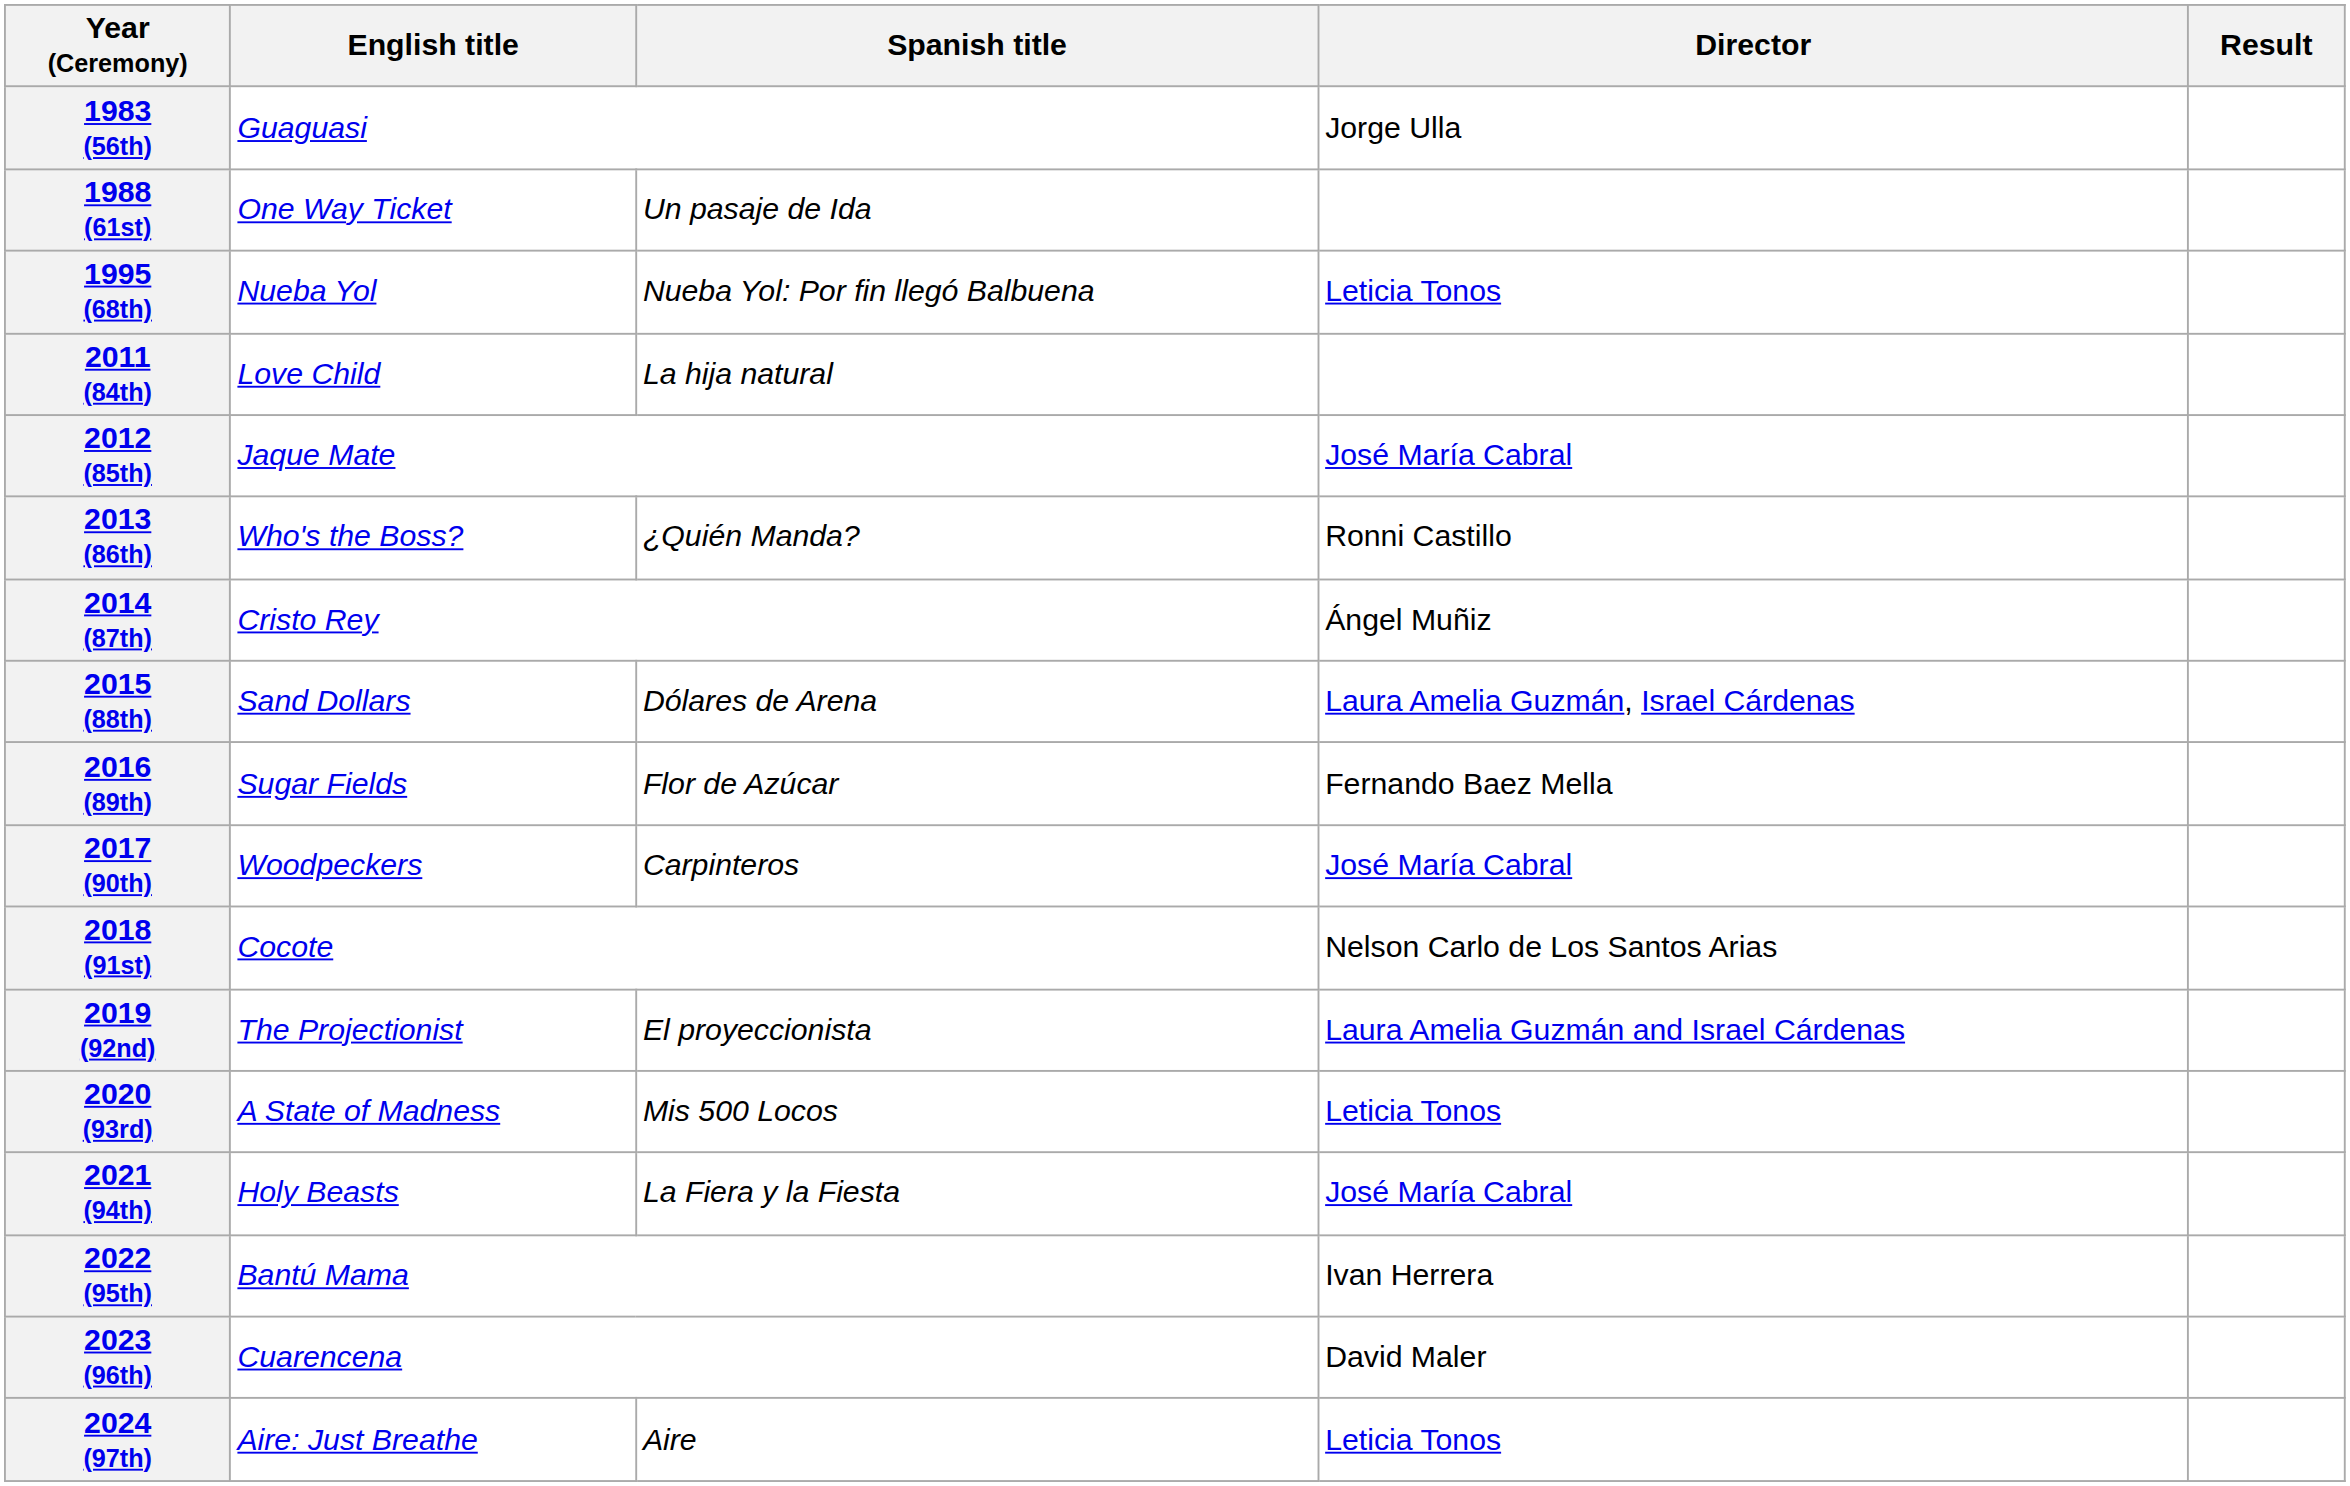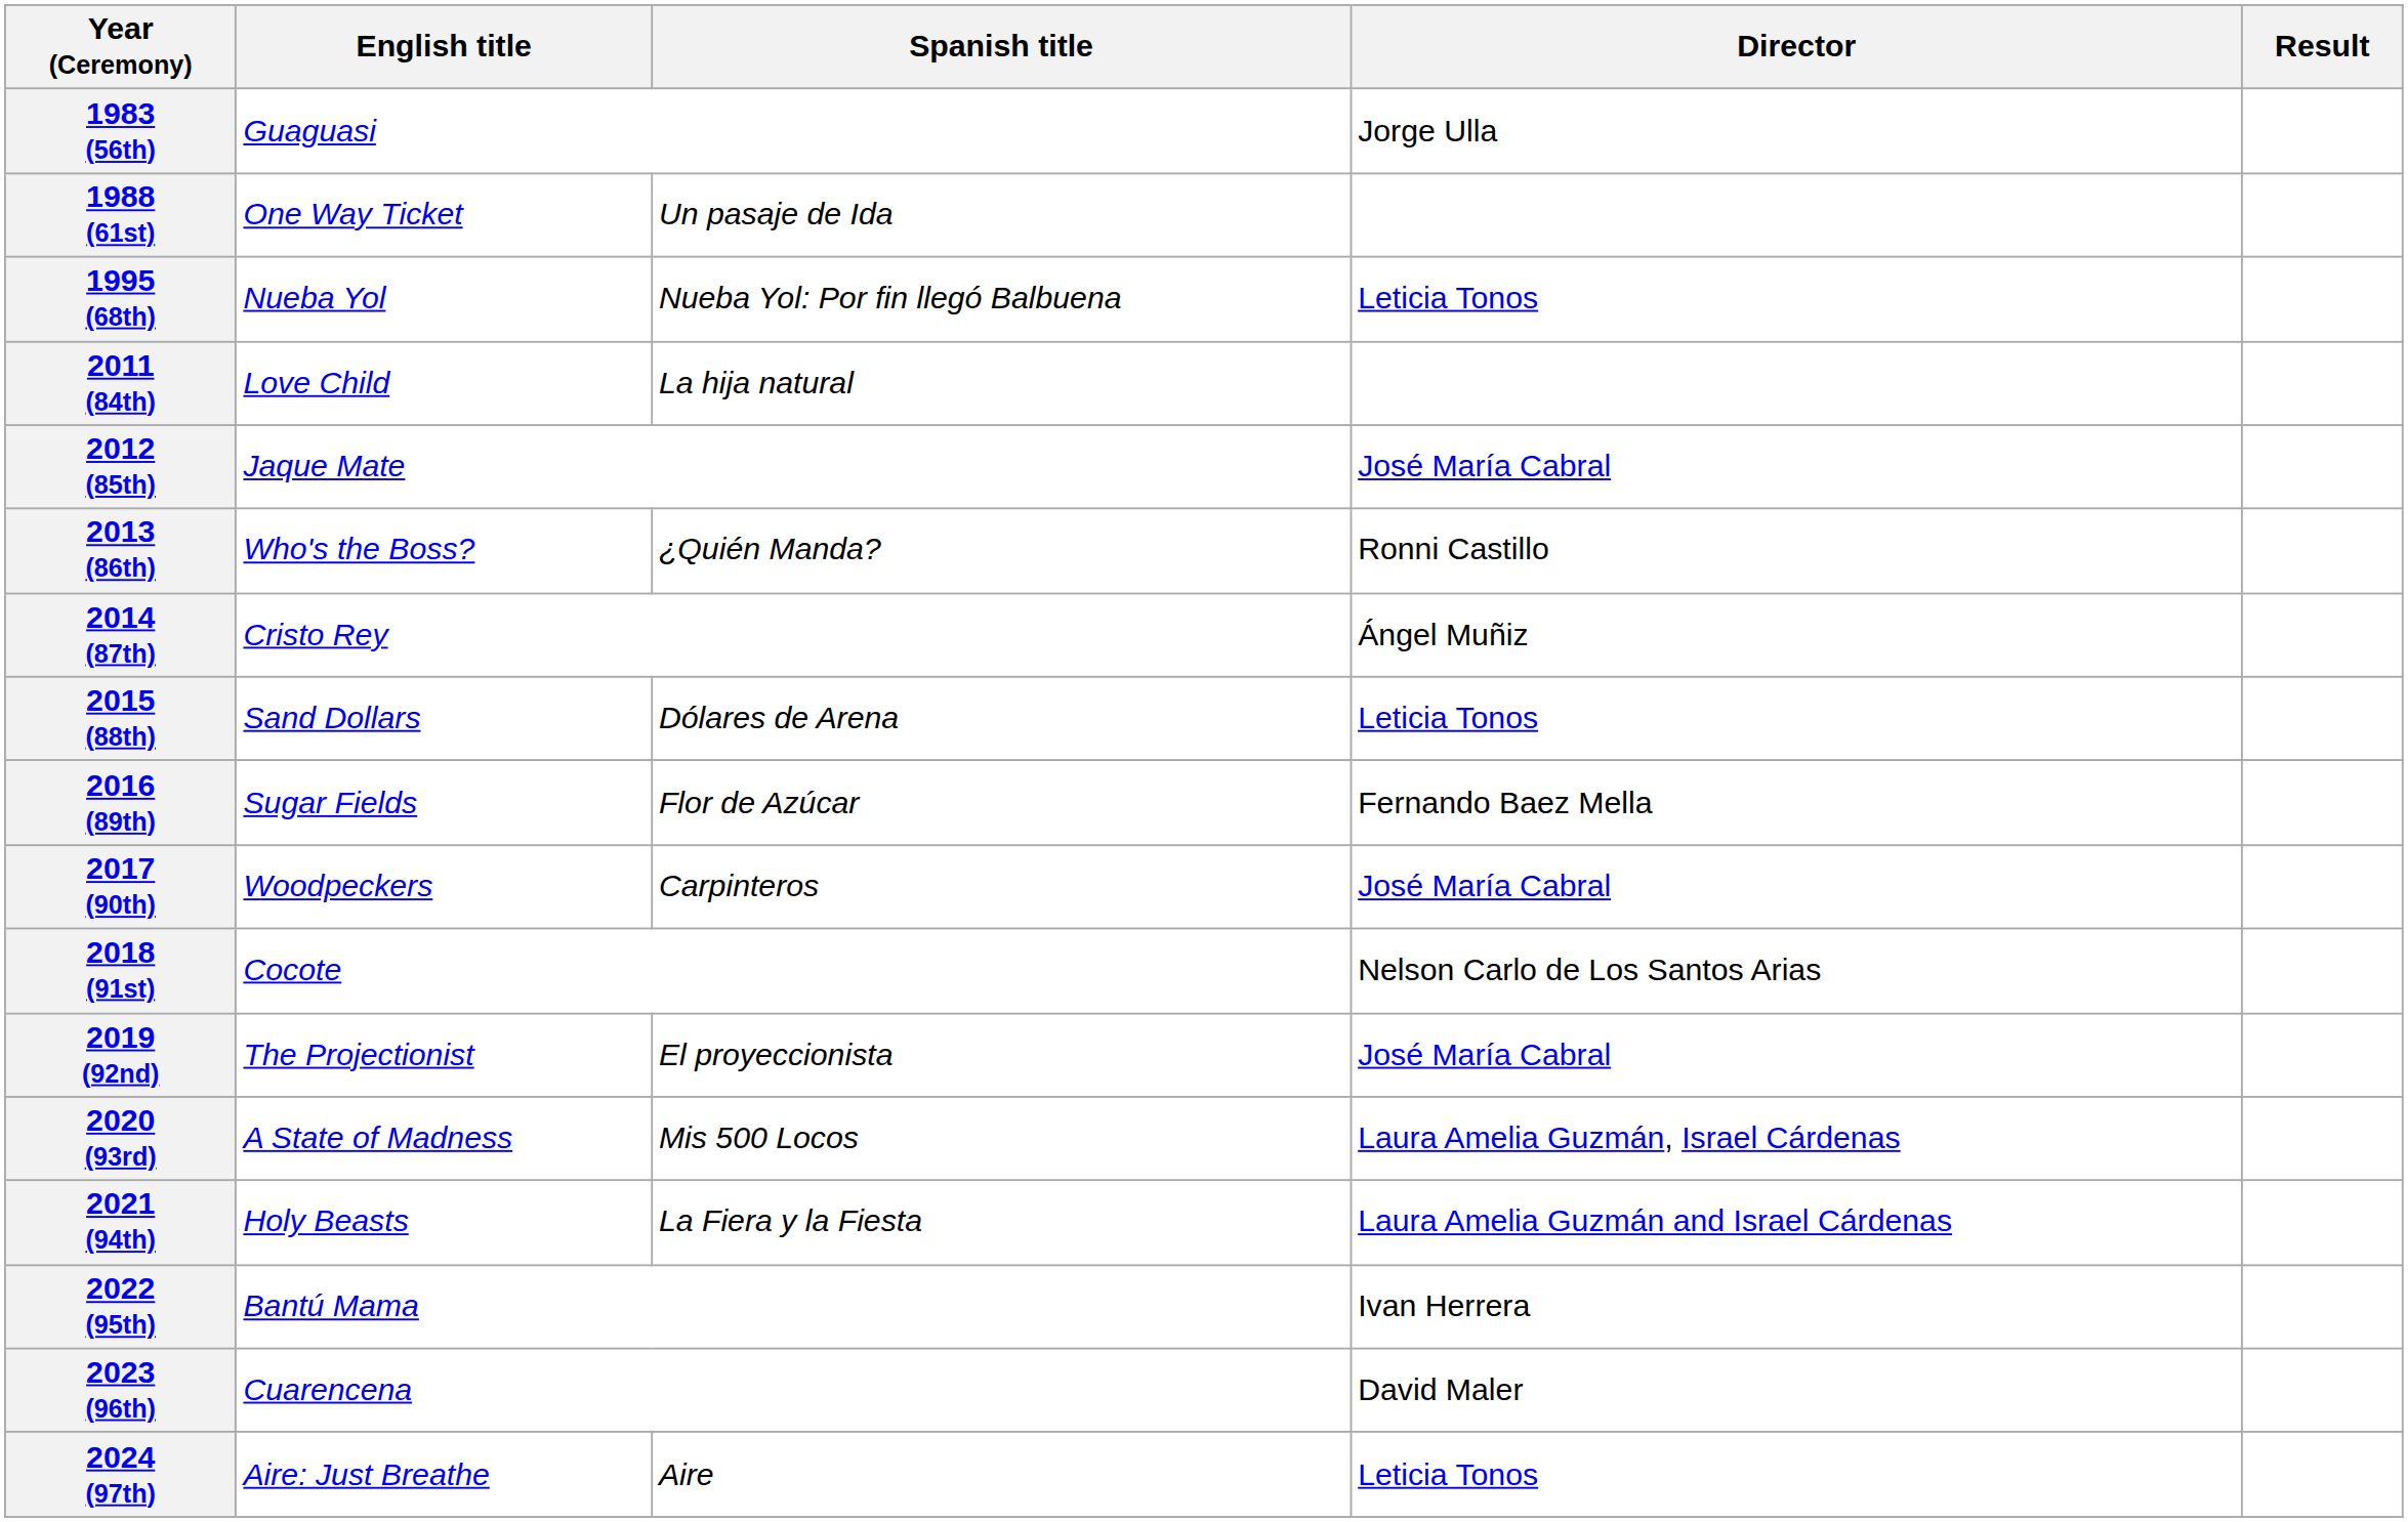 <table class="wikitable sortable" width="98%" style="background:#ffffff;">
 <tr>
 <th>Year<br><small>(Ceremony)</small></th>
 <th>English title</th>
 <th>Spanish title</th>
 <th>Director</th>
 <th>Result</th>
 </tr>
 <tr>
 <th align="center"><a href='#'>1983</a><br><small><a href='#'>(56th)</a></small></th>
 <td colspan="2"><em><a href='#'>Guaguasi</a></em></td>
 <td>Jorge Ulla</td>
 <td></td>
 </tr>
 <tr>
 <th align="center"><a href='#'>1988</a><br><small><a href='#'>(61st)</a></small></th>
 <td><em><a href='#'>One Way Ticket</a></em></td>
 <td><em>Un pasaje de Ida</em></td>
 <td></td>
 <td></td>
 </tr>
 <tr>
 <th align="center"><a href='#'>1995</a><br><small><a href='#'>(68th)</a></small></th>
 <td><em><a href='#'>Nueba Yol</a></em></td>
 <td><em>Nueba Yol: Por fin llegó Balbuena</em></td>
 <td><a href='#'>Leticia Tonos</a></td>
 <td></td>
 </tr>
 <tr>
 <th align="center"><a href='#'>2011</a><br><small><a href='#'>(84th)</a></small></th>
 <td><em><a href='#'>Love Child</a></em></td>
 <td><em>La hija natural</em></td>
 <td></td>
 <td></td>
 </tr>
 <tr>
 <th align="center"><a href='#'>2012</a><br><small><a href='#'>(85th)</a></small></th>
 <td colspan="2"><em><a href='#'>Jaque Mate</a></em></td>
 <td><a href='#'>José María Cabral</a></td>
 <td></td>
 </tr>
 <tr>
 <th align="center"><a href='#'>2013</a><br><small><a href='#'>(86th)</a></small></th>
 <td><em><a href='#'>Who's the Boss?</a></em></td>
 <td><em>¿Quién Manda?</em></td>
 <td>Ronni Castillo</td>
 <td></td>
 </tr>
 <tr>
 <th align="center"><a href='#'>2014</a><br><small><a href='#'>(87th)</a></small></th>
 <td colspan="2"><em><a href='#'>Cristo Rey</a></em></td>
 <td>Ángel Muñiz</td>
 <td></td>
 </tr>
 <tr>
 <th align="center"><a href='#'>2015</a><br><small><a href='#'>(88th)</a></small></th>
 <td><em><a href='#'>Sand Dollars</a></em></td>
 <td><em>Dólares de Arena</em></td>
-<td><a href='#'>Laura Amelia Guzmán</a>, <a href='#'>Israel Cárdenas</a></td>
+<td><a href='#'>Leticia Tonos</a></td>
 <td></td>
 </tr>
 <tr>
 <th align="center"><a href='#'>2016</a><br><small><a href='#'>(89th)</a></small></th>
 <td><em><a href='#'>Sugar Fields</a></em></td>
 <td><em>Flor de Azúcar</em></td>
 <td>Fernando Baez Mella</td>
 <td></td>
 </tr>
 <tr>
 <th align="center"><a href='#'>2017</a><br><small><a href='#'>(90th)</a></small></th>
 <td><em><a href='#'>Woodpeckers</a></em></td>
 <td><em>Carpinteros</em></td>
 <td><a href='#'>José María Cabral</a></td>
 <td></td>
 </tr>
 <tr>
 <th align="center"><a href='#'>2018</a><br><small><a href='#'>(91st)</a></small></th>
 <td colspan="2"><em><a href='#'>Cocote</a></em></td>
 <td>Nelson Carlo de Los Santos Arias</td>
 <td></td>
 </tr>
 <tr>
 <th align="center"><a href='#'>2019</a><br><small><a href='#'>(92nd)</a></small></th>
 <td><em><a href='#'>The Projectionist</a></em></td>
 <td><em>El proyeccionista</em></td>
-<td><a href='#'>Laura Amelia Guzmán and Israel Cárdenas</a></td>
+<td><a href='#'>José María Cabral</a></td>
 <td></td>
 </tr>
 <tr>
 <th align="center"><a href='#'>2020</a><br><small><a href='#'>(93rd)</a></small></th>
 <td><em><a href='#'>A State of Madness</a></em></td>
 <td><em>Mis 500 Locos</em></td>
-<td><a href='#'>Leticia Tonos</a></td>
+<td><a href='#'>Laura Amelia Guzmán</a>, <a href='#'>Israel Cárdenas</a></td>
 <td></td>
 </tr>
 <tr>
 <th align="center"><a href='#'>2021</a><br><small><a href='#'>(94th)</a></small></th>
 <td><em><a href='#'>Holy Beasts</a></em></td>
 <td><em>La Fiera y la Fiesta</em></td>
-<td><a href='#'>José María Cabral</a></td>
+<td><a href='#'>Laura Amelia Guzmán and Israel Cárdenas</a></td>
 <td></td>
 </tr>
 <tr>
 <th align="center"><a href='#'>2022</a><br><small><a href='#'>(95th)</a></small></th>
 <td colspan="2"><em><a href='#'>Bantú Mama</a></em></td>
 <td>Ivan Herrera</td>
 <td></td>
 </tr>
 <tr>
 <th align="center"><a href='#'>2023</a><br><small><a href='#'>(96th)</a></small></th>
 <td colspan="2"><em><a href='#'>Cuarencena</a></em></td>
 <td>David Maler</td>
 <td></td>
 </tr>
 <tr>
 <th><a href='#'>2024</a><br><small><a href='#'>(97th)</a></small></th>
 <td><em><a href='#'>Aire: Just Breathe</a></em></td>
 <td><em>Aire</em></td>
 <td><a href='#'>Leticia Tonos</a></td>
 <td></td>
 </tr>
 </table>
